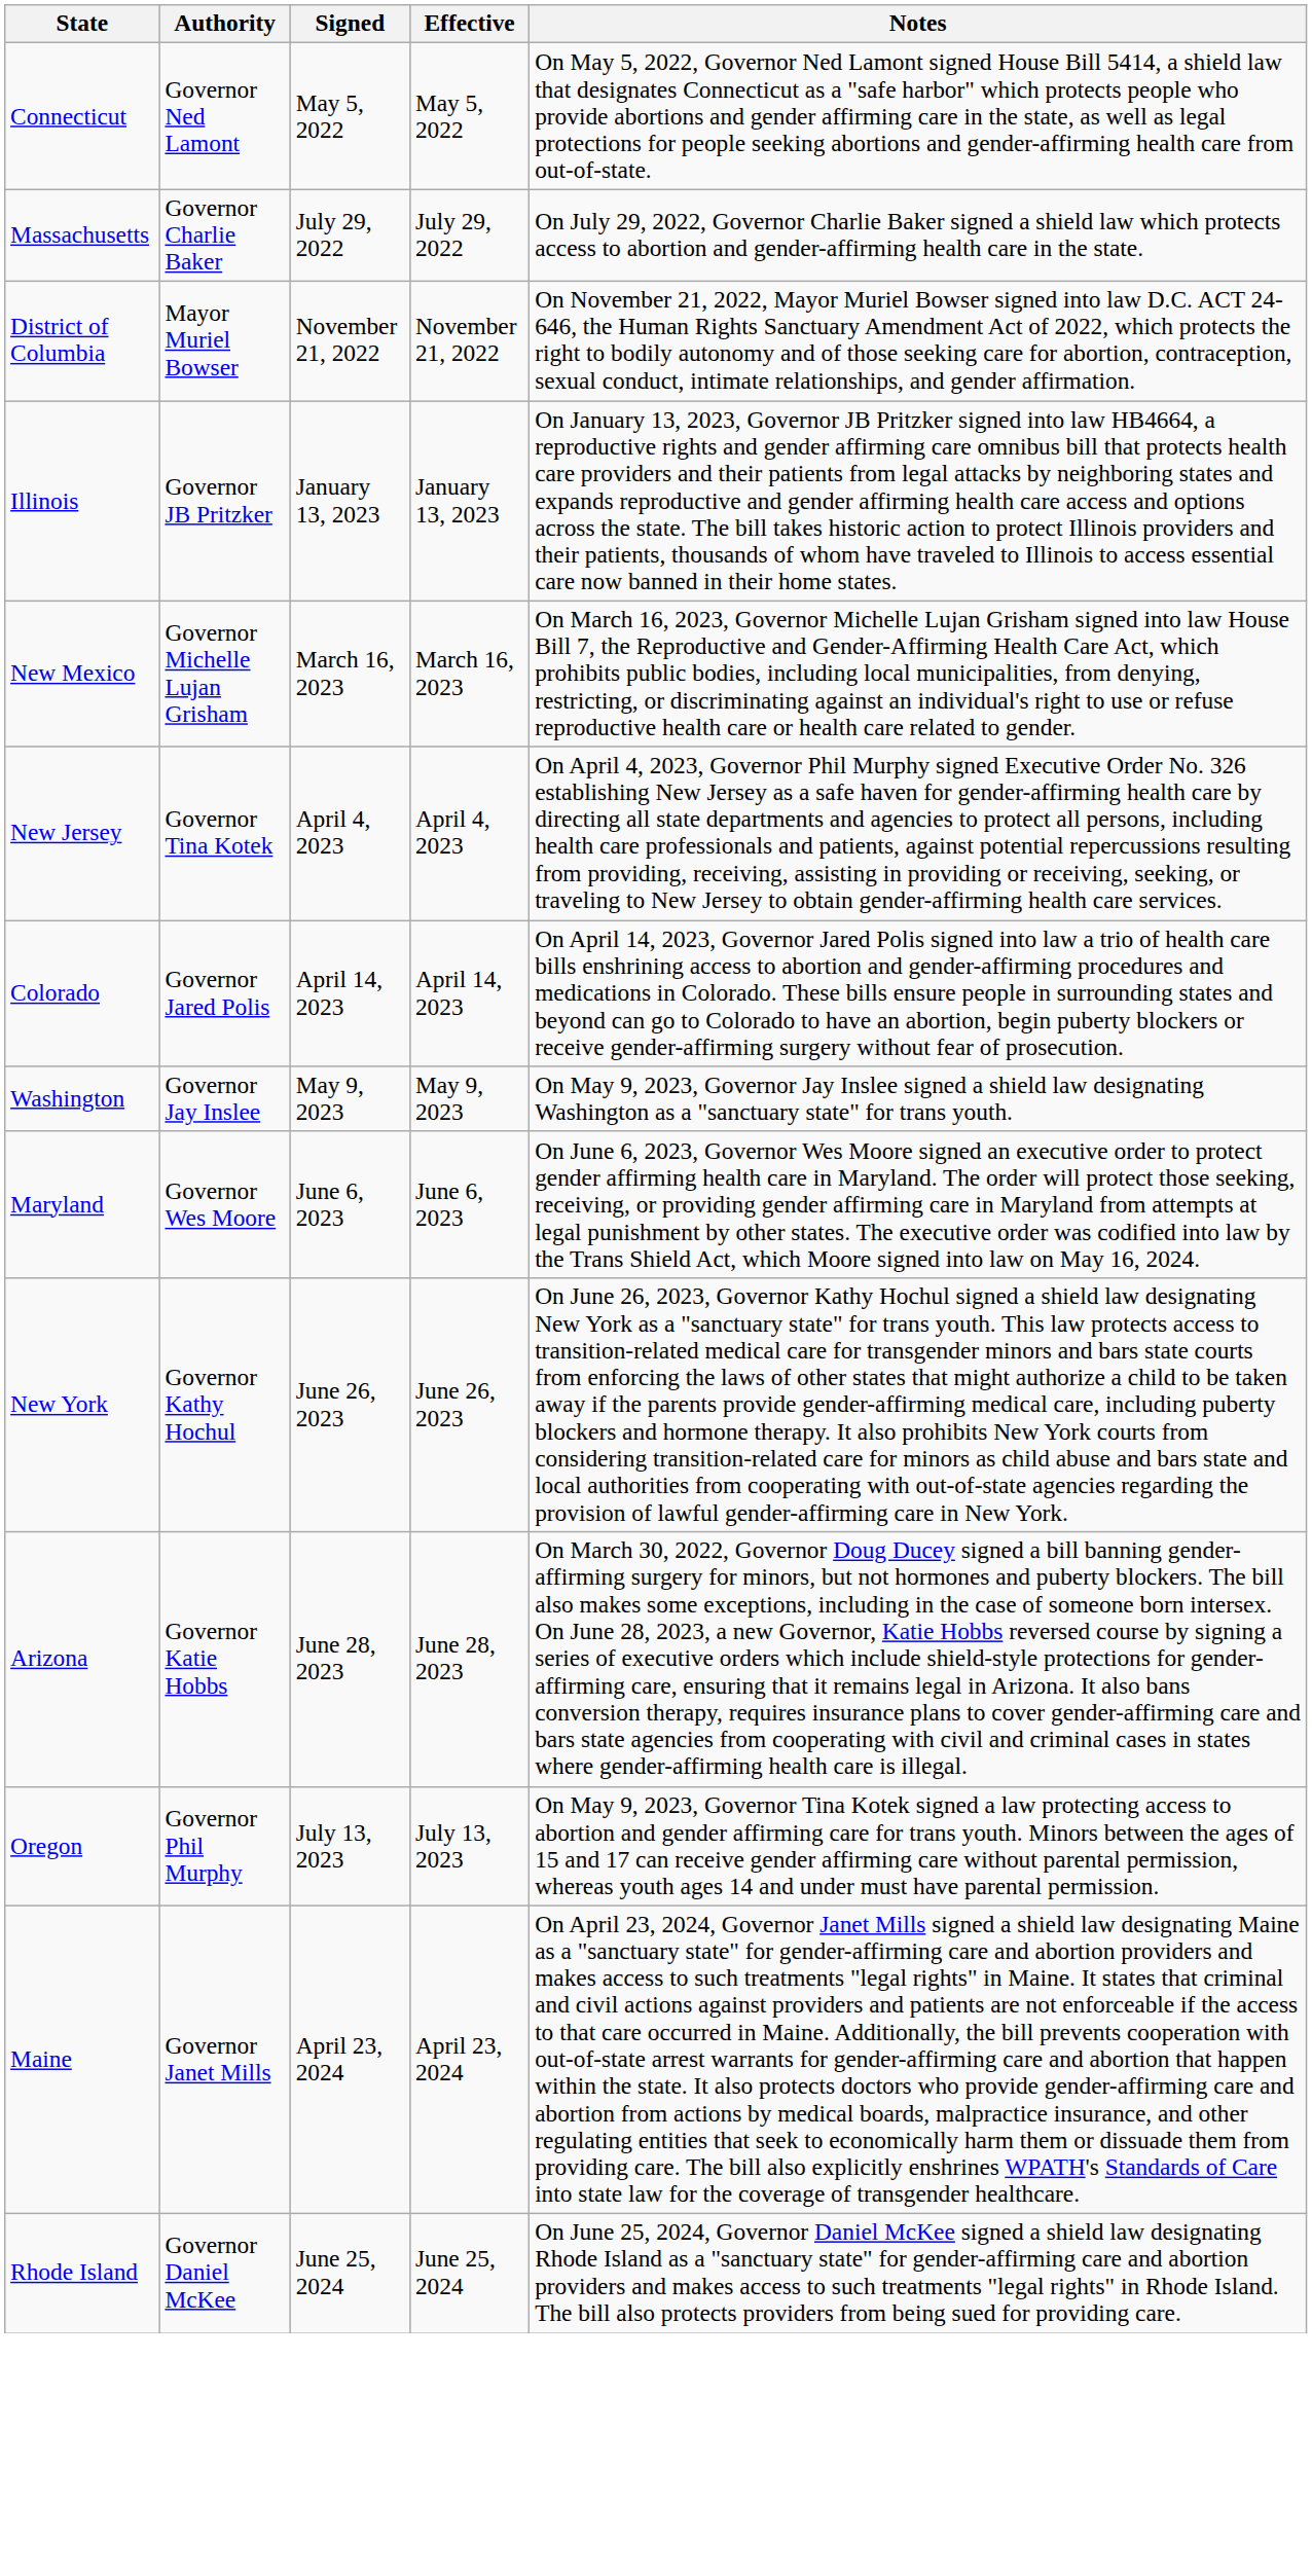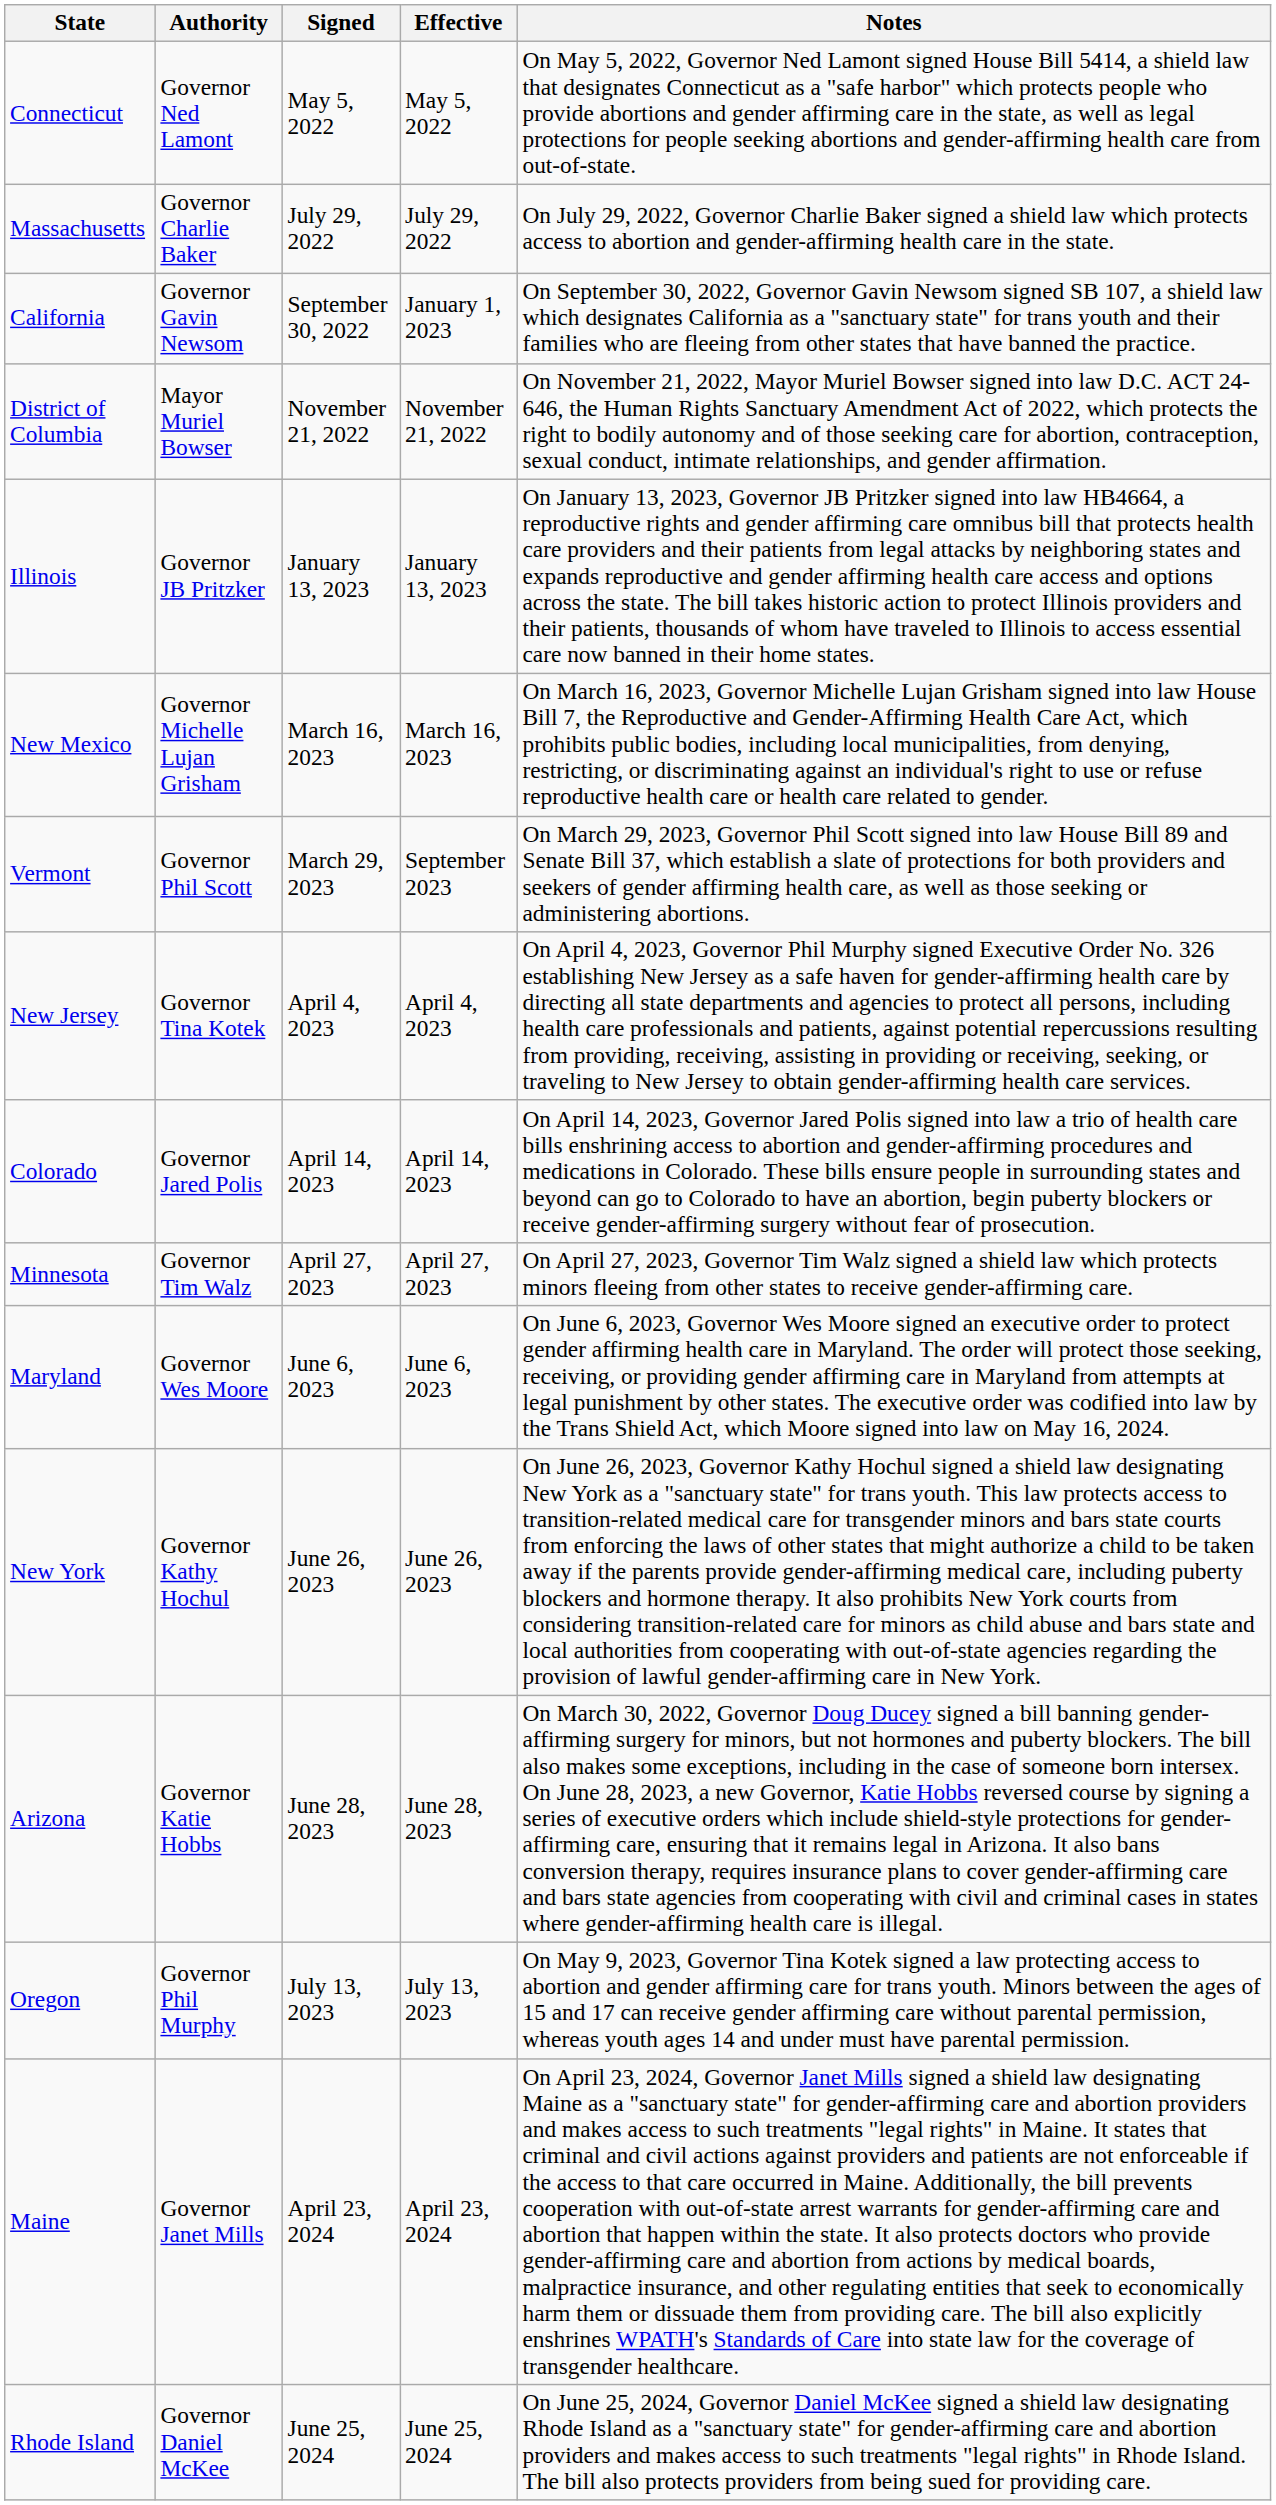 <table class="wikitable sortable">
 <tr>
 <th>State</th>
 <th>Authority</th>
 <th>Signed</th>
 <th>Effective</th>
 <th>Notes</th>
 </tr>
 <tr>
 <td><a href='#'>Connecticut</a></td>
 <td>Governor <a href='#'>Ned Lamont</a></td>
 <td>May 5, 2022</td>
 <td>May 5, 2022</td>
 <td>On May 5, 2022, Governor Ned Lamont signed House Bill 5414, a shield law that designates Connecticut as a "safe harbor" which protects people who provide abortions and gender affirming care in the state, as well as legal protections for people seeking abortions and gender-affirming health care from out-of-state.</td>
 </tr>
 <tr>
 <td><a href='#'>Massachusetts</a></td>
 <td>Governor <a href='#'>Charlie Baker</a></td>
 <td>July 29, 2022</td>
 <td>July 29, 2022</td>
 <td>On July 29, 2022, Governor Charlie Baker signed a shield law which protects access to abortion and gender-affirming health care in the state.</td>
 </tr>
 <tr>
+<td><a href='#'>California</a></td>
+<td>Governor <a href='#'>Gavin Newsom</a></td>
+<td>September 30, 2022</td>
+<td>January 1, 2023</td>
+<td>On September 30, 2022, Governor Gavin Newsom signed SB 107, a shield law which designates California as a "sanctuary state" for trans youth and their families who are fleeing from other states that have banned the practice.</td>
+</tr>
+<tr>
 <td><a href='#'>District of Columbia</a></td>
 <td>Mayor <a href='#'>Muriel Bowser</a></td>
 <td>November 21, 2022</td>
 <td>November 21, 2022</td>
 <td>On November 21, 2022, Mayor Muriel Bowser signed into law D.C. ACT 24-646, the Human Rights Sanctuary Amendment Act of 2022, which protects the right to bodily autonomy and of those seeking care for abortion, contraception, sexual conduct, intimate relationships, and gender affirmation.</td>
 </tr>
 <tr>
 <td><a href='#'>Illinois</a></td>
 <td>Governor <a href='#'>JB Pritzker</a></td>
 <td>January 13, 2023</td>
 <td>January 13, 2023</td>
 <td>On January 13, 2023, Governor JB Pritzker signed into law HB4664, a reproductive rights and gender affirming care omnibus bill that protects health care providers and their patients from legal attacks by neighboring states and expands reproductive and gender affirming health care access and options across the state. The bill takes historic action to protect Illinois providers and their patients, thousands of whom have traveled to Illinois to access essential care now banned in their home states.</td>
 </tr>
 <tr>
 <td><a href='#'>New Mexico</a></td>
 <td>Governor <a href='#'>Michelle Lujan Grisham</a></td>
 <td>March 16, 2023</td>
 <td>March 16, 2023</td>
 <td>On March 16, 2023, Governor Michelle Lujan Grisham signed into law House Bill 7, the Reproductive and Gender-Affirming Health Care Act, which prohibits public bodies, including local municipalities, from denying, restricting, or discriminating against an individual's right to use or refuse reproductive health care or health care related to gender.</td>
 </tr>
 <tr>
+<td><a href='#'>Vermont</a></td>
+<td>Governor <a href='#'>Phil Scott</a></td>
+<td>March 29, 2023</td>
+<td>September 2023</td>
+<td>On March 29, 2023, Governor Phil Scott signed into law House Bill 89 and Senate Bill 37, which establish a slate of protections for both providers and seekers of gender affirming health care, as well as those seeking or administering abortions.</td>
+</tr>
+<tr>
 <td><a href='#'>New Jersey</a></td>
 <td>Governor <a href='#'>Tina Kotek</a></td>
 <td>April 4, 2023</td>
 <td>April 4, 2023</td>
 <td>On April 4, 2023, Governor Phil Murphy signed Executive Order No. 326 establishing New Jersey as a safe haven for gender-affirming health care by directing all state departments and agencies to protect all persons, including health care professionals and patients, against potential repercussions resulting from providing, receiving, assisting in providing or receiving, seeking, or traveling to New Jersey to obtain gender-affirming health care services.</td>
 </tr>
 <tr>
 <td><a href='#'>Colorado</a></td>
 <td>Governor <a href='#'>Jared Polis</a></td>
 <td>April 14, 2023</td>
 <td>April 14, 2023</td>
 <td>On April 14, 2023, Governor Jared Polis signed into law a trio of health care bills enshrining access to abortion and gender-affirming procedures and medications in Colorado. These bills ensure people in surrounding states and beyond can go to Colorado to have an abortion, begin puberty blockers or receive gender-affirming surgery without fear of prosecution.</td>
 </tr>
 <tr>
-<td><a href='#'>Washington</a></td>
-<td>Governor <a href='#'>Jay Inslee</a></td>
-<td>May 9, 2023</td>
-<td>May 9, 2023</td>
-<td>On May 9, 2023, Governor Jay Inslee signed a shield law designating Washington as a "sanctuary state" for trans youth.</td>
+<td><a href='#'>Minnesota</a></td>
+<td>Governor <a href='#'>Tim Walz</a></td>
+<td>April 27, 2023</td>
+<td>April 27, 2023</td>
+<td>On April 27, 2023, Governor Tim Walz signed a shield law which protects minors fleeing from other states to receive gender-affirming care.</td>
 </tr>
 <tr>
 <td><a href='#'>Maryland</a></td>
 <td>Governor <a href='#'>Wes Moore</a></td>
 <td>June 6, 2023</td>
 <td>June 6, 2023</td>
 <td>On June 6, 2023, Governor Wes Moore signed an executive order to protect gender affirming health care in Maryland. The order will protect those seeking, receiving, or providing gender affirming care in Maryland from attempts at legal punishment by other states. The executive order was codified into law by the Trans Shield Act, which Moore signed into law on May 16, 2024.</td>
 </tr>
 <tr>
 <td><a href='#'>New York</a></td>
 <td>Governor <a href='#'>Kathy Hochul</a></td>
 <td>June 26, 2023</td>
 <td>June 26, 2023</td>
 <td>On June 26, 2023, Governor Kathy Hochul signed a shield law designating New York as a "sanctuary state" for trans youth. This law protects access to transition-related medical care for transgender minors and bars state courts from enforcing the laws of other states that might authorize a child to be taken away if the parents provide gender-affirming medical care, including puberty blockers and hormone therapy. It also prohibits New York courts from considering transition-related care for minors as child abuse and bars state and local authorities from cooperating with out-of-state agencies regarding the provision of lawful gender-affirming care in New York.</td>
 </tr>
 <tr>
 <td><a href='#'>Arizona</a></td>
 <td>Governor <a href='#'>Katie Hobbs</a></td>
 <td>June 28, 2023</td>
 <td>June 28, 2023</td>
 <td>On March 30, 2022, Governor <a href='#'>Doug Ducey</a> signed a bill banning gender-affirming surgery for minors, but not hormones and puberty blockers. The bill also makes some exceptions, including in the case of someone born intersex. On June 28, 2023, a new Governor, <a href='#'>Katie Hobbs</a> reversed course by signing a series of executive orders which include shield-style protections for gender-affirming care, ensuring that it remains legal in Arizona. It also bans conversion therapy, requires insurance plans to cover gender-affirming care and bars state agencies from cooperating with civil and criminal cases in states where gender-affirming health care is illegal.</td>
 </tr>
 <tr>
 <td><a href='#'>Oregon</a></td>
 <td>Governor <a href='#'>Phil Murphy</a></td>
 <td>July 13, 2023</td>
 <td>July 13, 2023</td>
 <td>On May 9, 2023, Governor Tina Kotek signed a law protecting access to abortion and gender affirming care for trans youth. Minors between the ages of 15 and 17 can receive gender affirming care without parental permission, whereas youth ages 14 and under must have parental permission.</td>
 </tr>
 <tr>
 <td><a href='#'>Maine</a></td>
 <td>Governor <a href='#'>Janet Mills</a></td>
 <td>April 23, 2024</td>
 <td>April 23, 2024</td>
 <td>On April 23, 2024, Governor <a href='#'>Janet Mills</a> signed a shield law designating Maine as a "sanctuary state" for gender-affirming care and abortion providers and makes access to such treatments "legal rights" in Maine. It states that criminal and civil actions against providers and patients are not enforceable if the access to that care occurred in Maine. Additionally, the bill prevents cooperation with out-of-state arrest warrants for gender-affirming care and abortion that happen within the state. It also protects doctors who provide gender-affirming care and abortion from actions by medical boards, malpractice insurance, and other regulating entities that seek to economically harm them or dissuade them from providing care. The bill also explicitly enshrines <a href='#'>WPATH</a>'s <a href='#'>Standards of Care</a> into state law for the coverage of transgender healthcare.</td>
 </tr>
 <tr>
 <td><a href='#'>Rhode Island</a></td>
 <td>Governor <a href='#'>Daniel McKee</a></td>
 <td>June 25, 2024</td>
 <td>June 25, 2024</td>
 <td>On June 25, 2024, Governor <a href='#'>Daniel McKee</a> signed a shield law designating Rhode Island as a "sanctuary state" for gender-affirming care and abortion providers and makes access to such treatments "legal rights" in Rhode Island. The bill also protects providers from being sued for providing care.</td>
 </tr>
 </table>
